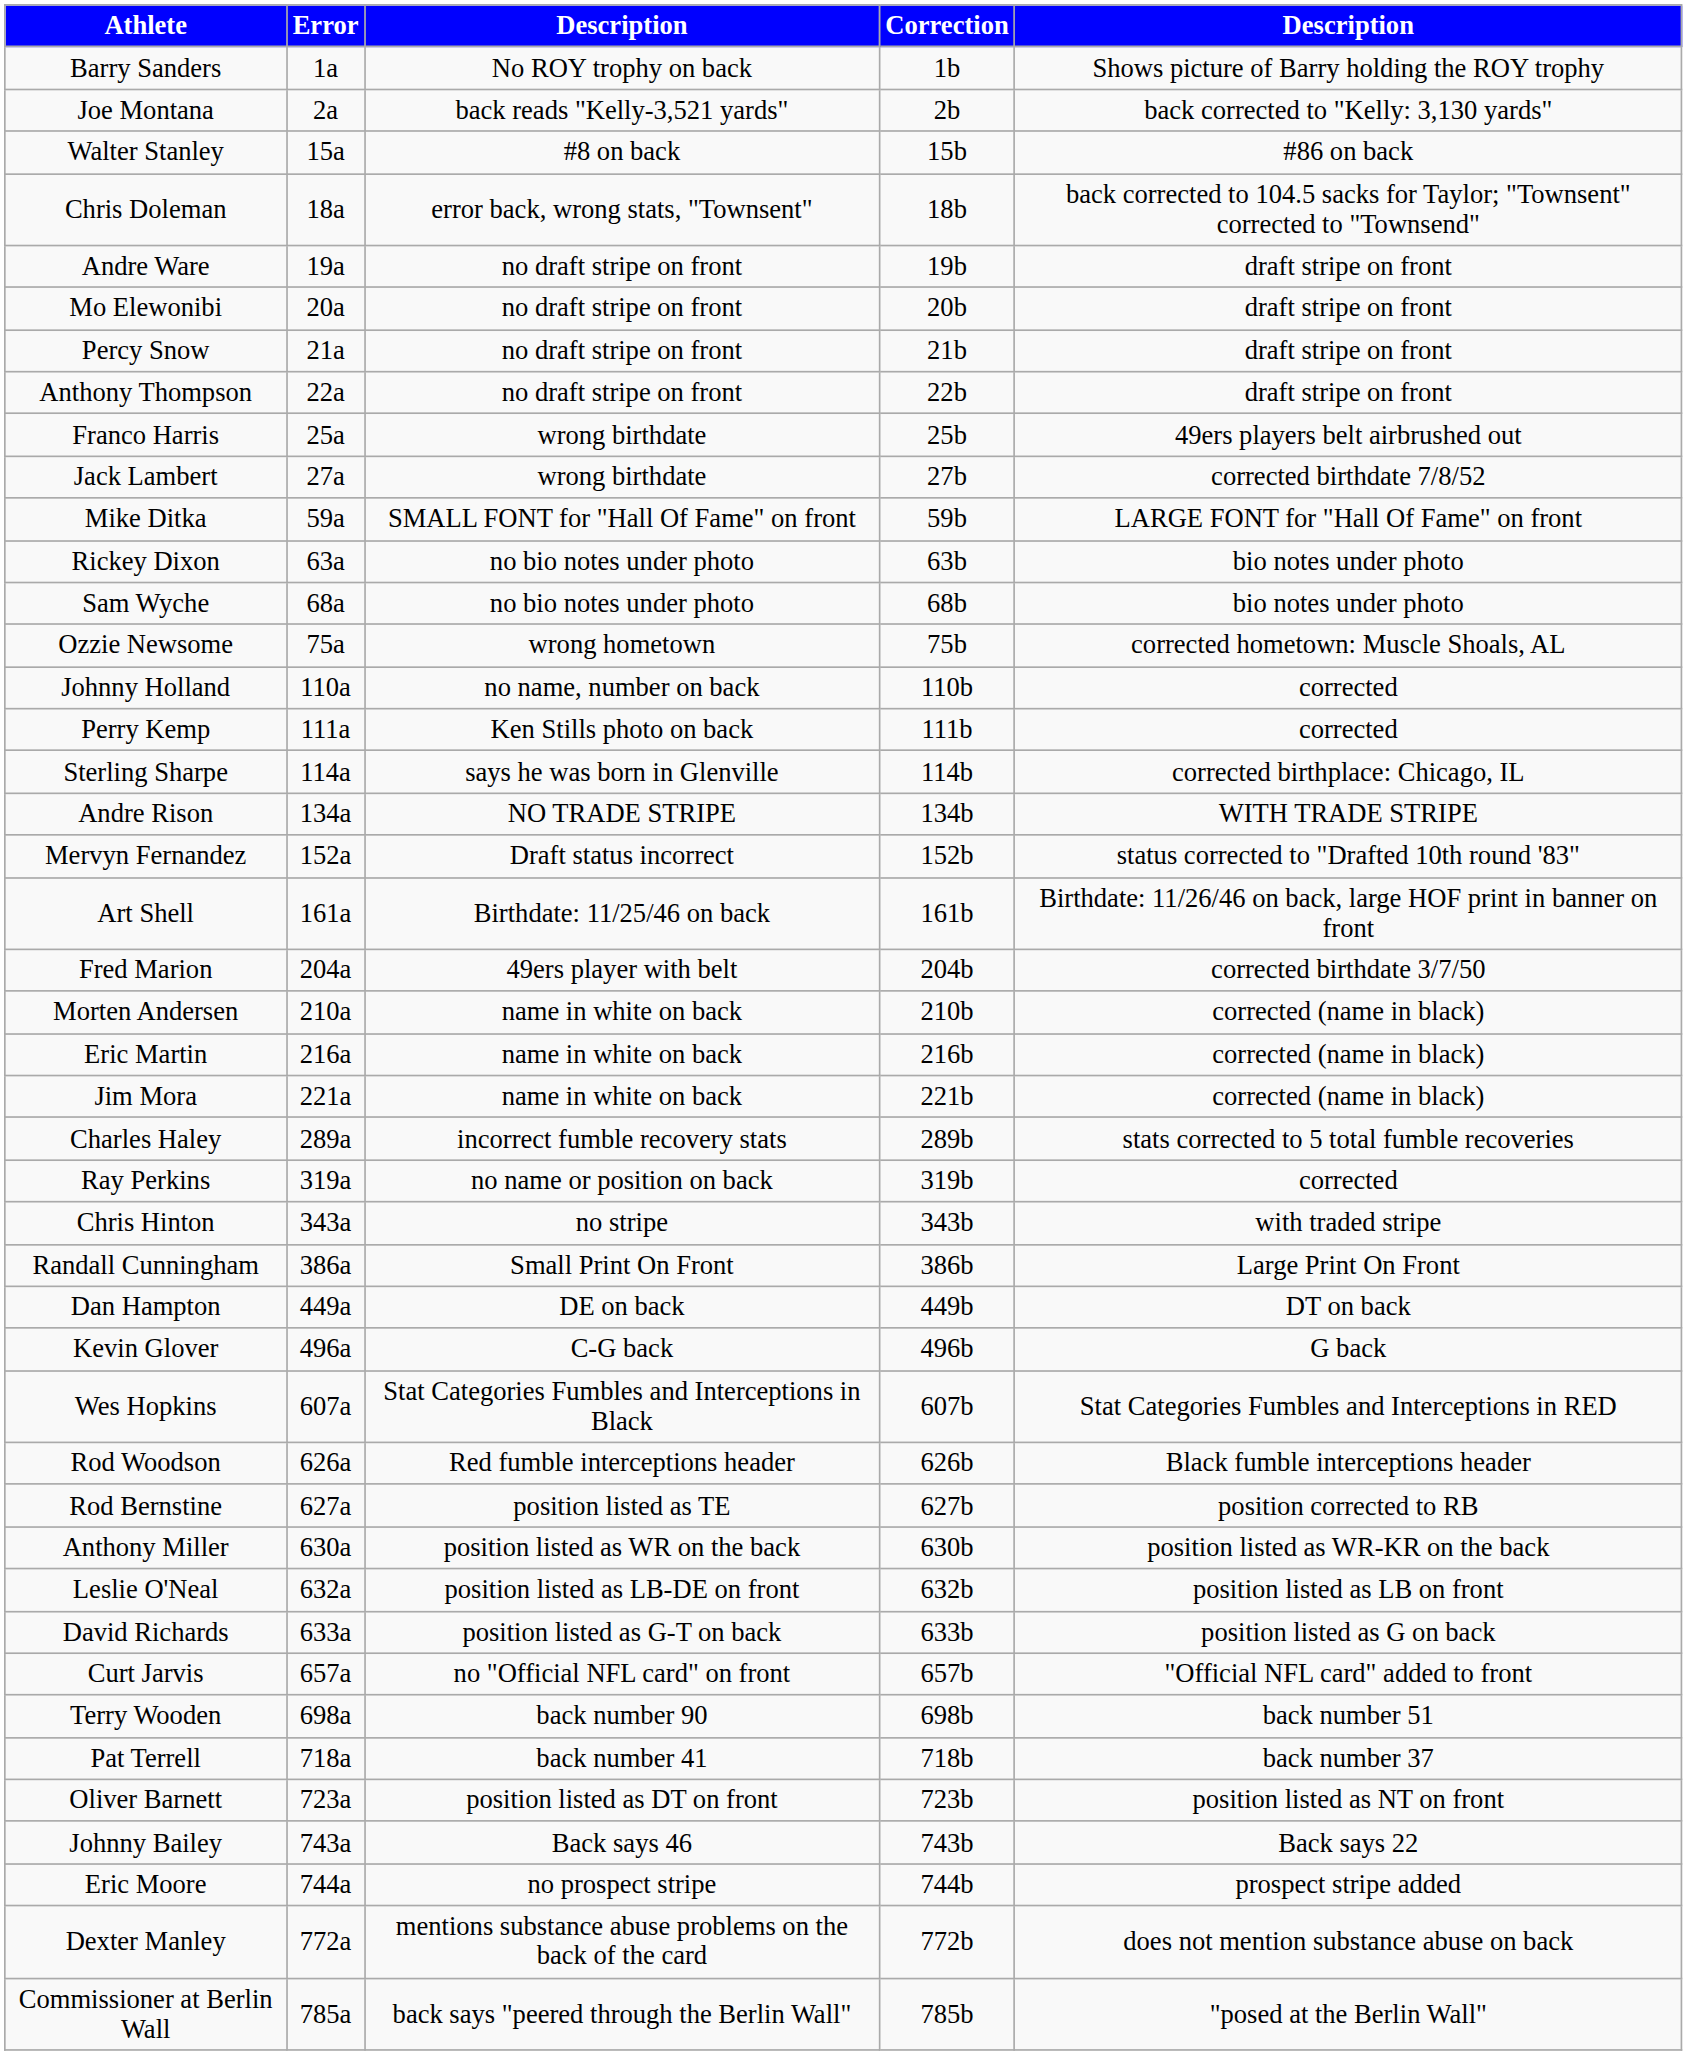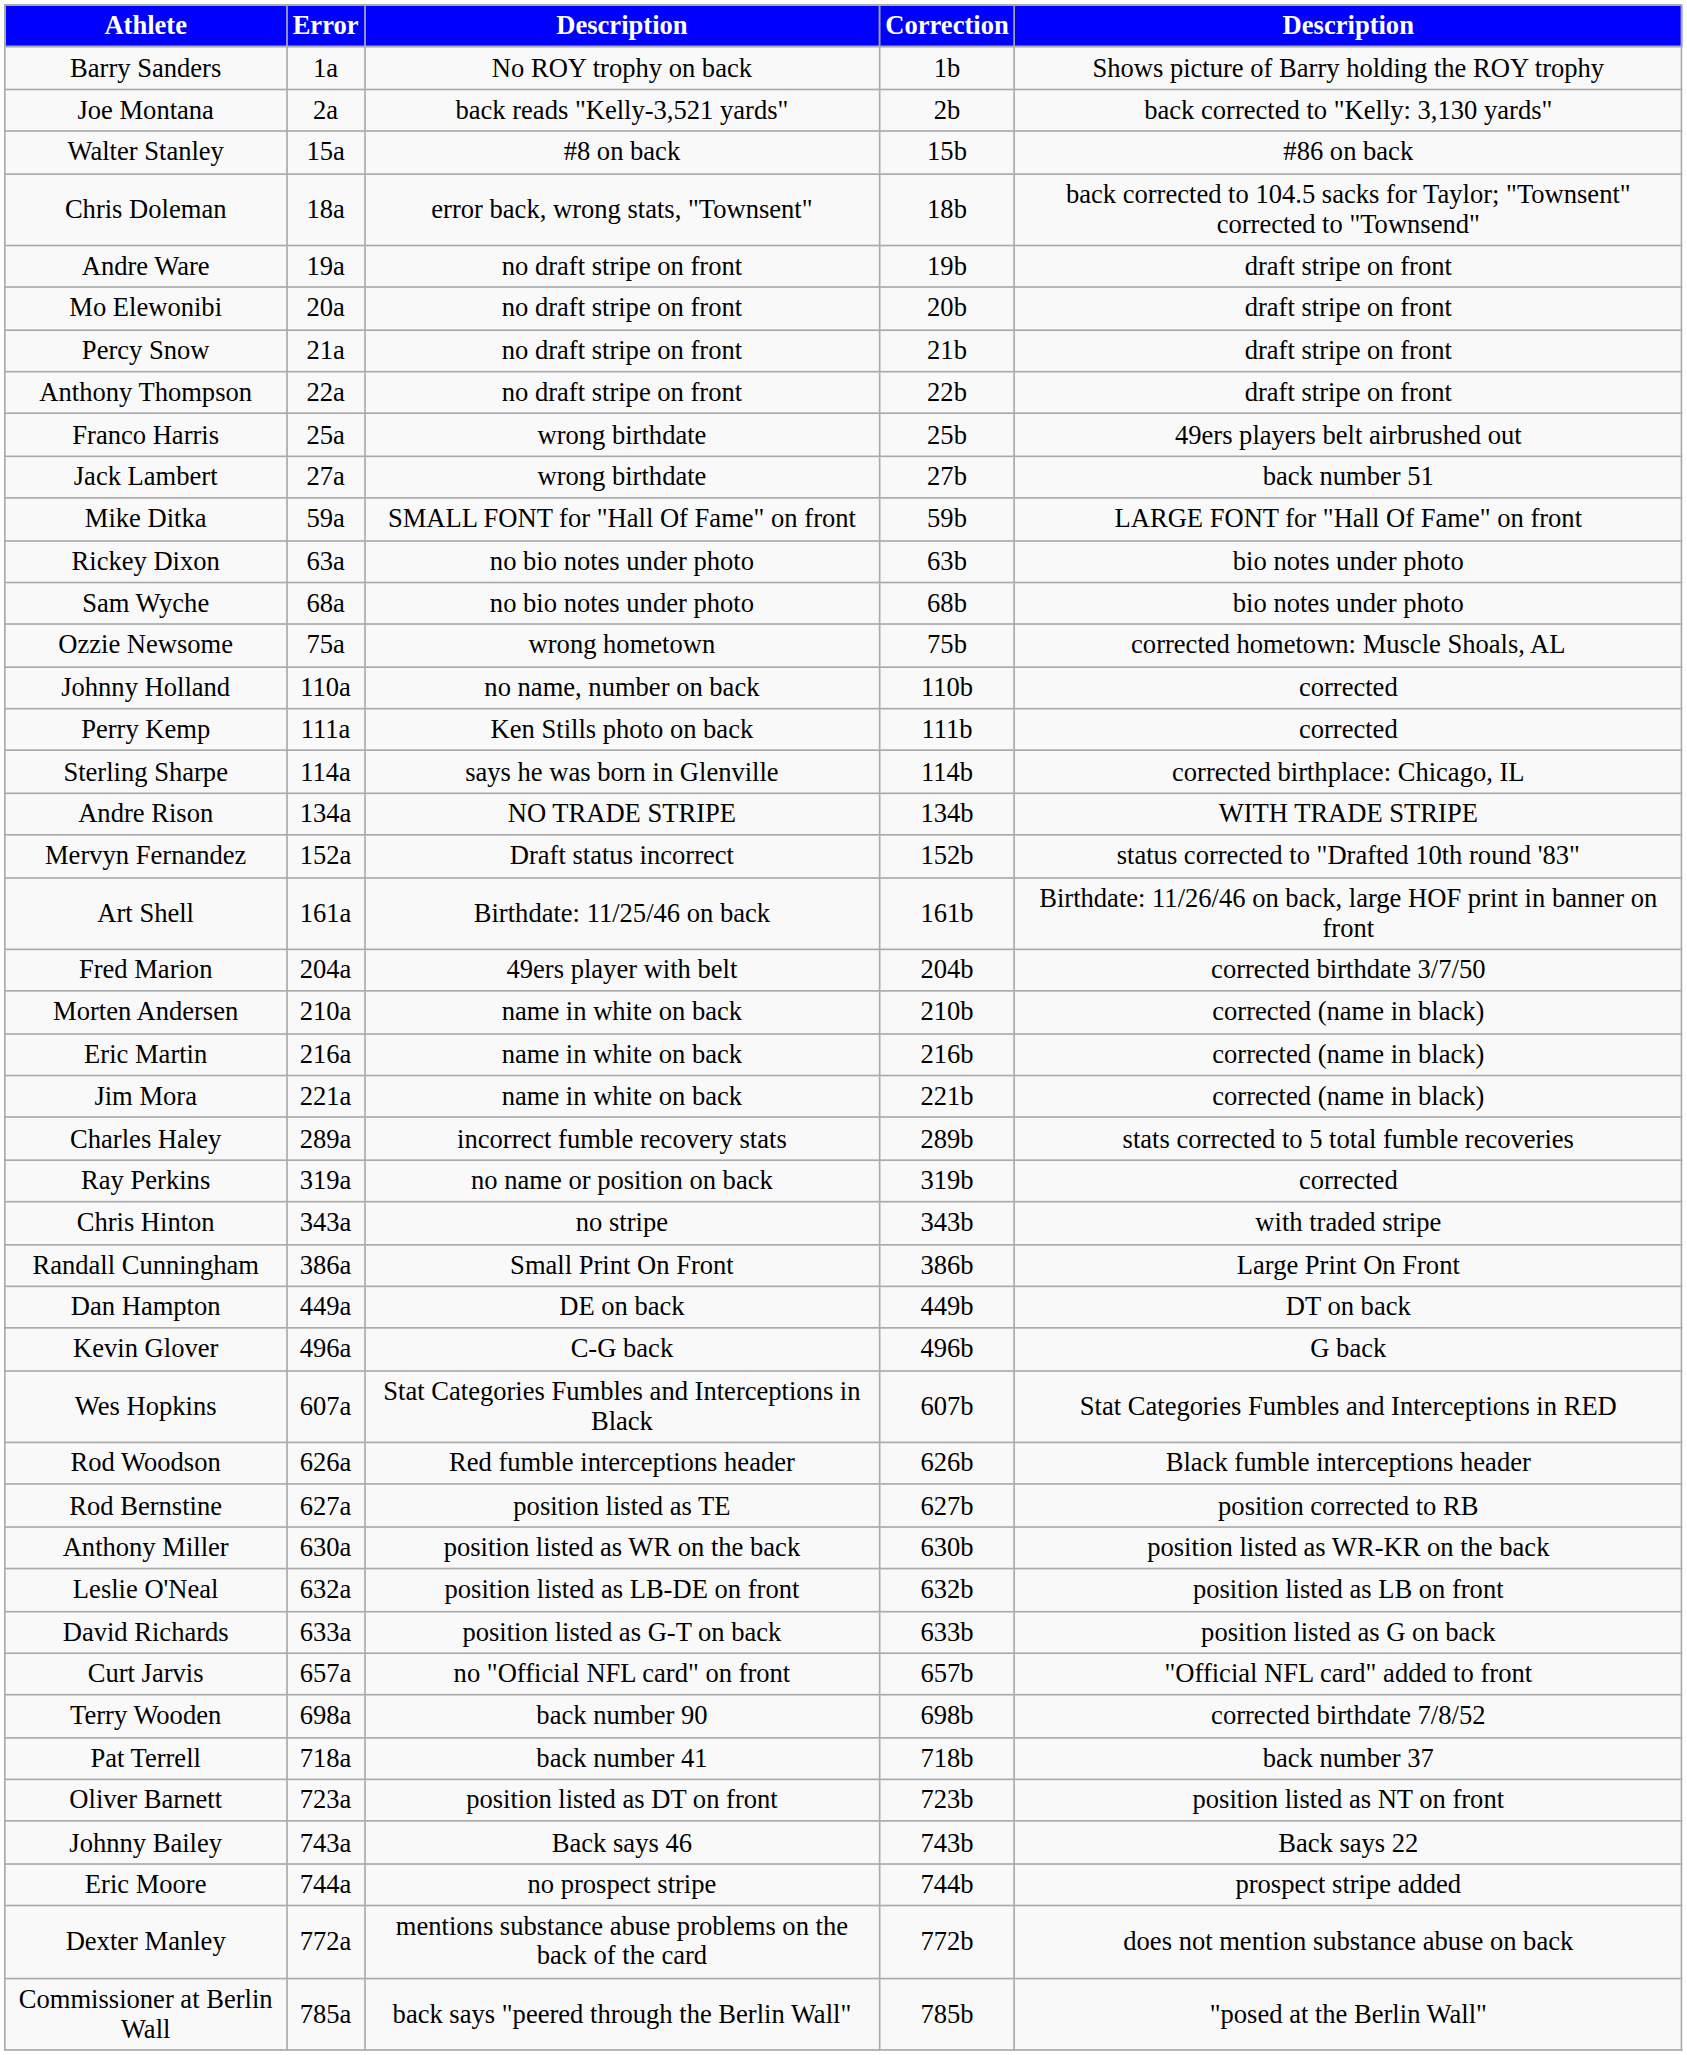 <table class="wikitable" style="width:80%;">
 <tr style="text-align:center; background:blue; color:#fff;">
 <td><strong>Athlete</strong></td>
 <td><strong>Error</strong></td>
 <td><strong>Description</strong></td>
 <td><strong>Correction</strong></td>
 <td><strong>Description</strong></td>
 </tr>
 <tr style="text-align:center;" bgcolor="">
 <td>Barry Sanders</td>
 <td>1a</td>
 <td>No ROY trophy on back</td>
 <td>1b</td>
 <td>Shows picture of Barry holding the ROY trophy</td>
 </tr>
 <tr style="text-align:center;" bgcolor="">
 <td>Joe Montana</td>
 <td>2a</td>
 <td>back reads "Kelly-3,521 yards"</td>
 <td>2b</td>
 <td>back corrected to "Kelly: 3,130 yards"</td>
 </tr>
 <tr style="text-align:center;" bgcolor="">
 <td>Walter Stanley</td>
 <td>15a</td>
 <td>#8 on back</td>
 <td>15b</td>
 <td>#86 on back</td>
 </tr>
 <tr style="text-align:center;" bgcolor="">
 <td>Chris Doleman</td>
 <td>18a</td>
 <td>error back, wrong stats, "Townsent"</td>
 <td>18b</td>
 <td>back corrected to 104.5 sacks for Taylor; "Townsent" corrected to "Townsend"</td>
 </tr>
 <tr style="text-align:center;" bgcolor="">
 <td>Andre Ware</td>
 <td>19a</td>
 <td>no draft stripe on front</td>
 <td>19b</td>
 <td>draft stripe on front</td>
 </tr>
 <tr style="text-align:center;" bgcolor="">
 <td>Mo Elewonibi</td>
 <td>20a</td>
 <td>no draft stripe on front</td>
 <td>20b</td>
 <td>draft stripe on front</td>
 </tr>
 <tr style="text-align:center;" bgcolor="">
 <td>Percy Snow</td>
 <td>21a</td>
 <td>no draft stripe on front</td>
 <td>21b</td>
 <td>draft stripe on front</td>
 </tr>
 <tr style="text-align:center;" bgcolor="">
 <td>Anthony Thompson</td>
 <td>22a</td>
 <td>no draft stripe on front</td>
 <td>22b</td>
 <td>draft stripe on front</td>
 </tr>
 <tr style="text-align:center;" bgcolor="">
 <td>Franco Harris</td>
 <td>25a</td>
 <td>wrong birthdate</td>
 <td>25b</td>
 <td>49ers players belt airbrushed out</td>
 </tr>
 <tr style="text-align:center;" bgcolor="">
 <td>Jack Lambert</td>
 <td>27a</td>
 <td>wrong birthdate</td>
 <td>27b</td>
-<td>corrected birthdate 7/8/52</td>
+<td>back number 51</td>
 </tr>
 <tr style="text-align:center;" bgcolor="">
 <td>Mike Ditka</td>
 <td>59a</td>
 <td>SMALL FONT for "Hall Of Fame" on front</td>
 <td>59b</td>
 <td>LARGE FONT for "Hall Of Fame" on front</td>
 </tr>
 <tr style="text-align:center;" bgcolor="">
 <td>Rickey Dixon</td>
 <td>63a</td>
 <td>no bio notes under photo</td>
 <td>63b</td>
 <td>bio notes under photo</td>
 </tr>
 <tr style="text-align:center;" bgcolor="">
 <td>Sam Wyche</td>
 <td>68a</td>
 <td>no bio notes under photo</td>
 <td>68b</td>
 <td>bio notes under photo</td>
 </tr>
 <tr style="text-align:center;" bgcolor="">
 <td>Ozzie Newsome</td>
 <td>75a</td>
 <td>wrong hometown</td>
 <td>75b</td>
 <td>corrected hometown: Muscle Shoals, AL</td>
 </tr>
 <tr style="text-align:center;" bgcolor="">
 <td>Johnny Holland</td>
 <td>110a</td>
 <td>no name, number on back</td>
 <td>110b</td>
 <td>corrected</td>
 </tr>
 <tr style="text-align:center;" bgcolor="">
 <td>Perry Kemp</td>
 <td>111a</td>
 <td>Ken Stills photo on back</td>
 <td>111b</td>
 <td>corrected</td>
 </tr>
 <tr style="text-align:center;" bgcolor="">
 <td>Sterling Sharpe</td>
 <td>114a</td>
 <td>says he was born in Glenville</td>
 <td>114b</td>
 <td>corrected birthplace: Chicago, IL</td>
 </tr>
 <tr style="text-align:center;" bgcolor="">
 <td>Andre Rison</td>
 <td>134a</td>
 <td>NO TRADE STRIPE</td>
 <td>134b</td>
 <td>WITH TRADE STRIPE</td>
 </tr>
 <tr style="text-align:center;" bgcolor="">
 <td>Mervyn Fernandez</td>
 <td>152a</td>
 <td>Draft status incorrect</td>
 <td>152b</td>
 <td>status corrected to "Drafted 10th round '83"</td>
 </tr>
 <tr style="text-align:center;" bgcolor="">
 <td>Art Shell</td>
 <td>161a</td>
 <td>Birthdate: 11/25/46 on back</td>
 <td>161b</td>
 <td>Birthdate: 11/26/46 on back, large HOF print in banner on front</td>
 </tr>
 <tr style="text-align:center;" bgcolor="">
 <td>Fred Marion</td>
 <td>204a</td>
 <td>49ers player with belt</td>
 <td>204b</td>
 <td>corrected birthdate 3/7/50</td>
 </tr>
 <tr style="text-align:center;" bgcolor="">
 <td>Morten Andersen</td>
 <td>210a</td>
 <td>name in white on back</td>
 <td>210b</td>
 <td>corrected (name in black)</td>
 </tr>
 <tr style="text-align:center;" bgcolor="">
 <td>Eric Martin</td>
 <td>216a</td>
 <td>name in white on back</td>
 <td>216b</td>
 <td>corrected (name in black)</td>
 </tr>
 <tr style="text-align:center;" bgcolor="">
 <td>Jim Mora</td>
 <td>221a</td>
 <td>name in white on back</td>
 <td>221b</td>
 <td>corrected (name in black)</td>
 </tr>
 <tr style="text-align:center;" bgcolor="">
 <td>Charles Haley</td>
 <td>289a</td>
 <td>incorrect fumble recovery stats</td>
 <td>289b</td>
 <td>stats corrected to 5 total fumble recoveries</td>
 </tr>
 <tr style="text-align:center;" bgcolor="">
 <td>Ray Perkins</td>
 <td>319a</td>
 <td>no name or position on back</td>
 <td>319b</td>
 <td>corrected</td>
 </tr>
 <tr style="text-align:center;" bgcolor="">
 <td>Chris Hinton</td>
 <td>343a</td>
 <td>no stripe</td>
 <td>343b</td>
 <td>with traded stripe</td>
 </tr>
 <tr style="text-align:center;" bgcolor="">
 <td>Randall Cunningham</td>
 <td>386a</td>
 <td>Small Print On Front</td>
 <td>386b</td>
 <td>Large Print On Front</td>
 </tr>
 <tr style="text-align:center;" bgcolor="">
 <td>Dan Hampton</td>
 <td>449a</td>
 <td>DE on back</td>
 <td>449b</td>
 <td>DT on back</td>
 </tr>
 <tr style="text-align:center;" bgcolor="">
 <td>Kevin Glover</td>
 <td>496a</td>
 <td>C-G back</td>
 <td>496b</td>
 <td>G back</td>
 </tr>
 <tr style="text-align:center;" bgcolor="">
 <td>Wes Hopkins</td>
 <td>607a</td>
 <td>Stat Categories Fumbles and Interceptions in Black</td>
 <td>607b</td>
 <td>Stat Categories Fumbles and Interceptions in RED</td>
 </tr>
 <tr style="text-align:center;" bgcolor="">
 <td>Rod Woodson</td>
 <td>626a</td>
 <td>Red fumble interceptions header</td>
 <td>626b</td>
 <td>Black fumble interceptions header</td>
 </tr>
 <tr style="text-align:center;" bgcolor="">
 <td>Rod Bernstine</td>
 <td>627a</td>
 <td>position listed as TE</td>
 <td>627b</td>
 <td>position corrected to RB</td>
 </tr>
 <tr style="text-align:center;" bgcolor="">
 <td>Anthony Miller</td>
 <td>630a</td>
 <td>position listed as WR on the back</td>
 <td>630b</td>
 <td>position listed as WR-KR on the back</td>
 </tr>
 <tr style="text-align:center;" bgcolor="">
 <td>Leslie O'Neal</td>
 <td>632a</td>
 <td>position listed as LB-DE on front</td>
 <td>632b</td>
 <td>position listed as LB on front</td>
 </tr>
 <tr style="text-align:center;" bgcolor="">
 <td>David Richards</td>
 <td>633a</td>
 <td>position listed as G-T on back</td>
 <td>633b</td>
 <td>position listed as G on back</td>
 </tr>
 <tr style="text-align:center;" bgcolor="">
 <td>Curt Jarvis</td>
 <td>657a</td>
 <td>no "Official NFL card" on front</td>
 <td>657b</td>
 <td>"Official NFL card" added to front</td>
 </tr>
 <tr style="text-align:center;" bgcolor="">
 <td>Terry Wooden</td>
 <td>698a</td>
 <td>back number 90</td>
 <td>698b</td>
-<td>back number 51</td>
+<td>corrected birthdate 7/8/52</td>
 </tr>
 <tr style="text-align:center;" bgcolor="">
 <td>Pat Terrell</td>
 <td>718a</td>
 <td>back number 41</td>
 <td>718b</td>
 <td>back number 37</td>
 </tr>
 <tr style="text-align:center;" bgcolor="">
 <td>Oliver Barnett</td>
 <td>723a</td>
 <td>position listed as DT on front</td>
 <td>723b</td>
 <td>position listed as NT on front</td>
 </tr>
 <tr style="text-align:center;" bgcolor="">
 <td>Johnny Bailey</td>
 <td>743a</td>
 <td>Back says 46</td>
 <td>743b</td>
 <td>Back says 22</td>
 </tr>
 <tr style="text-align:center;" bgcolor="">
 <td>Eric Moore</td>
 <td>744a</td>
 <td>no prospect stripe</td>
 <td>744b</td>
 <td>prospect stripe added</td>
 </tr>
 <tr style="text-align:center;" bgcolor="">
 <td>Dexter Manley</td>
 <td>772a</td>
 <td>mentions substance abuse problems on the back of the card</td>
 <td>772b</td>
 <td>does not mention substance abuse on back</td>
 </tr>
 <tr style="text-align:center;" bgcolor="">
 <td>Commissioner at Berlin Wall</td>
 <td>785a</td>
 <td>back says "peered through the Berlin Wall"</td>
 <td>785b</td>
 <td>"posed at the Berlin Wall"</td>
 </tr>
 </table>
